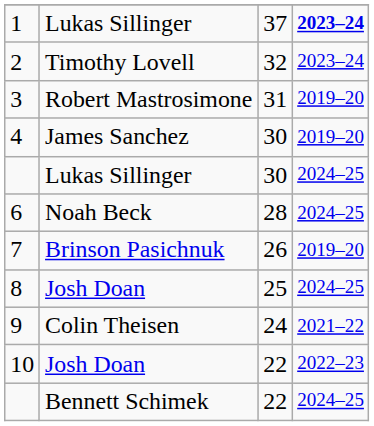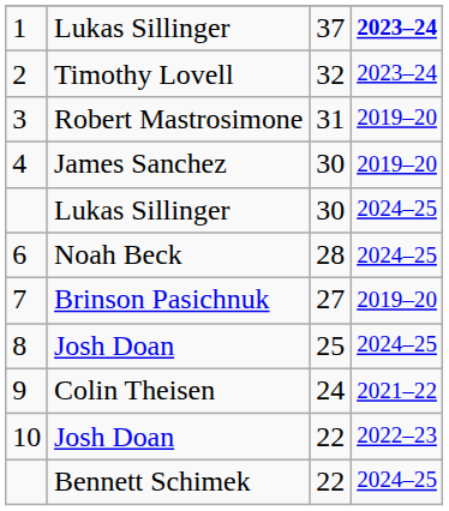 <table class="wikitable">
 <tr>
 </tr>
 <tr>
 <td>1</td>
 <td>Lukas Sillinger</td>
 <td>37</td>
 <td style="font-size:80%;"><strong><a href='#'>2023–24</a></strong></td>
 </tr>
 <tr>
 <td>2</td>
 <td>Timothy Lovell</td>
 <td>32</td>
 <td style="font-size:80%;"><a href='#'>2023–24</a></td>
 </tr>
 <tr>
 <td>3</td>
 <td>Robert Mastrosimone</td>
 <td>31</td>
 <td style="font-size:80%;"><a href='#'>2019–20</a></td>
 </tr>
 <tr>
 <td>4</td>
 <td>James Sanchez</td>
 <td>30</td>
 <td style="font-size:80%;"><a href='#'>2019–20</a></td>
 </tr>
 <tr>
 <td></td>
 <td>Lukas Sillinger</td>
 <td>30</td>
 <td style="font-size:80%;"><a href='#'>2024–25</a></td>
 </tr>
 <tr>
 <td>6</td>
 <td>Noah Beck</td>
 <td>28</td>
 <td style="font-size:80%;"><a href='#'>2024–25</a></td>
 </tr>
 <tr>
 <td>7</td>
 <td><a href='#'>Brinson Pasichnuk</a></td>
-<td>26</td>
+<td>27</td>
 <td style="font-size:80%;"><a href='#'>2019–20</a></td>
 </tr>
 <tr>
 <td>8</td>
 <td><a href='#'>Josh Doan</a></td>
 <td>25</td>
 <td style="font-size:80%;"><a href='#'>2024–25</a></td>
 </tr>
 <tr>
 <td>9</td>
 <td>Colin Theisen</td>
 <td>24</td>
 <td style="font-size:80%;"><a href='#'>2021–22</a></td>
 </tr>
 <tr>
 <td>10</td>
 <td><a href='#'>Josh Doan</a></td>
 <td>22</td>
 <td style="font-size:80%;"><a href='#'>2022–23</a></td>
 </tr>
 <tr>
 <td></td>
 <td>Bennett Schimek</td>
 <td>22</td>
 <td style="font-size:80%;"><a href='#'>2024–25</a></td>
 </tr>
 </table>
